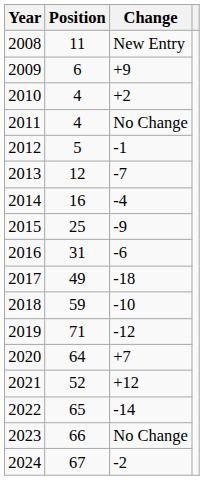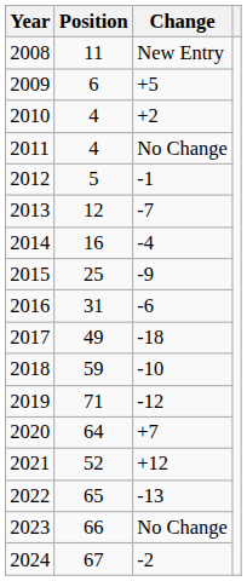 <table class=wikitable>
 <tr>
 <th>Year</th>
 <th>Position</th>
 <th>Change</th>
 <th></th>
 </tr>
 <tr>
 <td>2008</td>
 <td style="text-align:center;">11</td>
 <td>New Entry</td>
 <td rowspan="17"></td>
 </tr>
 <tr>
 <td>2009</td>
 <td style="text-align:center;">6</td>
-<td>+9</td>
+<td>+5</td>
 </tr>
 <tr>
 <td>2010</td>
 <td style="text-align:center;">4</td>
 <td>+2</td>
 </tr>
 <tr>
 <td>2011</td>
 <td style="text-align:center;">4</td>
 <td>No Change</td>
 </tr>
 <tr>
 <td>2012</td>
 <td style="text-align:center;">5</td>
 <td>-1</td>
 </tr>
 <tr>
 <td>2013</td>
 <td style="text-align:center;">12</td>
 <td>-7</td>
 </tr>
 <tr>
 <td>2014</td>
 <td style="text-align:center;">16</td>
 <td>-4</td>
 </tr>
 <tr>
 <td>2015</td>
 <td style="text-align:center;">25</td>
 <td>-9</td>
 </tr>
 <tr>
 <td>2016</td>
 <td style="text-align:center;">31</td>
 <td>-6</td>
 </tr>
 <tr>
 <td>2017</td>
 <td style="text-align:center;">49</td>
 <td>-18</td>
 </tr>
 <tr>
 <td>2018</td>
 <td style="text-align:center;">59</td>
 <td>-10</td>
 </tr>
 <tr>
 <td>2019</td>
 <td style="text-align:center;">71</td>
 <td>-12</td>
 </tr>
 <tr>
 <td>2020</td>
 <td style="text-align:center;">64</td>
 <td>+7</td>
 </tr>
 <tr>
 <td>2021</td>
 <td style="text-align:center;">52</td>
 <td>+12</td>
 </tr>
 <tr>
 <td>2022</td>
 <td style="text-align:center;">65</td>
-<td>-14</td>
+<td>-13</td>
 </tr>
 <tr>
 <td>2023</td>
 <td style="text-align:center;">66</td>
 <td>No Change</td>
 </tr>
 <tr>
 <td>2024</td>
 <td style="text-align:center;">67</td>
 <td>-2</td>
 </tr>
 </table>
